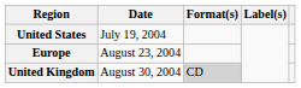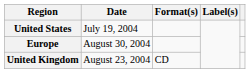 <table class="wikitable plainrowheaders">
 <tr>
 <th scope="col">Region</th>
 <th scope="col">Date</th>
 <th scope="col">Format(s)</th>
 <th scope="col">Label(s)</th>
 <th scope="col"></th>
 </tr>
 <tr>
 <th scope="row">United States</th>
 <td>July 19, 2004</td>
 <td></td>
 <td rowspan="3"></td>
 <td></td>
 </tr>
 <tr>
 <th scope="row">Europe</th>
-<td>August 23, 2004</td>
+<td>August 30, 2004</td>
 <td></td>
 <td></td>
 </tr>
 <tr>
 <th scope="row">United Kingdom</th>
-<td>August 30, 2004</td>
-<td style="background: lightgrey;">CD</td>
+<td>August 23, 2004</td>
+<td>CD</td>
 <td></td>
 </tr>
 </table>
